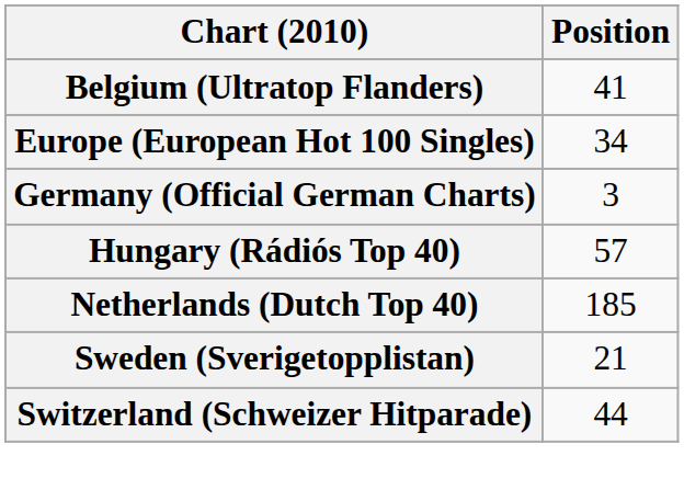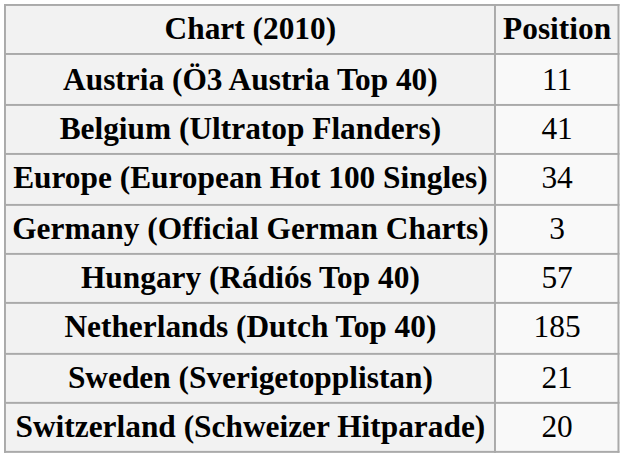 <table class="wikitable sortable plainrowheaders" style="text-align:center">
 <tr>
 <th>Chart (2010)</th>
 <th>Position</th>
+</tr>
+<tr>
+<th scope="row">Austria (Ö3 Austria Top 40)</th>
+<td>11</td>
 </tr>
 <tr>
 <th scope="row">Belgium (Ultratop Flanders)</th>
 <td>41</td>
 </tr>
 <tr>
 <th scope="row">Europe (European Hot 100 Singles)</th>
 <td>34</td>
 </tr>
 <tr>
 <th scope="row">Germany (Official German Charts)</th>
 <td>3</td>
 </tr>
 <tr>
 <th scope="row">Hungary (Rádiós Top 40)</th>
 <td>57</td>
 </tr>
 <tr>
 <th scope="row">Netherlands (Dutch Top 40)</th>
 <td>185</td>
 </tr>
 <tr>
 <th scope="row">Sweden (Sverigetopplistan)</th>
 <td>21</td>
 </tr>
 <tr>
 <th scope="row">Switzerland (Schweizer Hitparade)</th>
-<td>44</td>
+<td>20</td>
 </tr>
 </table>
